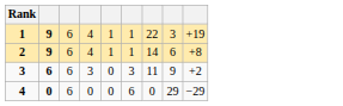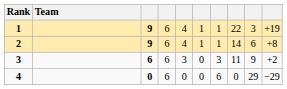 <table class="wikitable" style="text-align:center">
 <tr>
 <th width=30>Rank</th>
+<th width=165 style="text-align:left">Team</th>
 <th width=20></th>
 <th width=20></th>
 <th width=20></th>
 <th width=20></th>
 <th width=20></th>
 <th width=20></th>
 <th width=20></th>
 <th width=20></th>
 </tr>
 <tr bgcolor="#ffebad">
 <td><strong>1</strong></td>
+<td style="text-align:left"></td>
 <td><strong>9</strong></td>
 <td>6</td>
 <td>4</td>
 <td>1</td>
 <td>1</td>
 <td>22</td>
 <td>3</td>
 <td>+19</td>
 </tr>
 <tr bgcolor="#ffebad">
 <td><strong>2</strong></td>
+<td style="text-align:left"></td>
 <td><strong>9</strong></td>
 <td>6</td>
 <td>4</td>
 <td>1</td>
 <td>1</td>
 <td>14</td>
 <td>6</td>
 <td>+8</td>
 </tr>
 <tr>
 <td><strong>3</strong></td>
+<td style="text-align:left"></td>
 <td><strong>6</strong></td>
 <td>6</td>
 <td>3</td>
 <td>0</td>
 <td>3</td>
 <td>11</td>
 <td>9</td>
 <td>+2</td>
 </tr>
 <tr>
 <td><strong>4</strong></td>
+<td style="text-align:left"></td>
 <td><strong>0</strong></td>
 <td>6</td>
 <td>0</td>
 <td>0</td>
 <td>6</td>
 <td>0</td>
 <td>29</td>
 <td>−29</td>
 </tr>
 </table>
